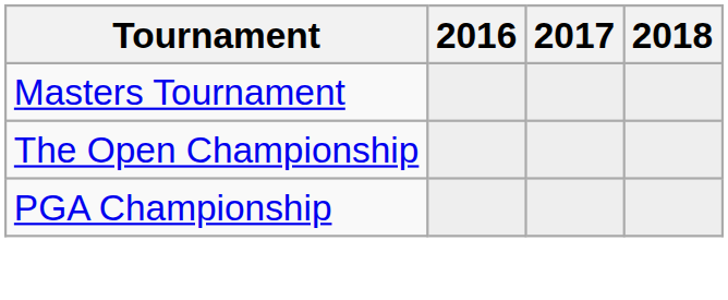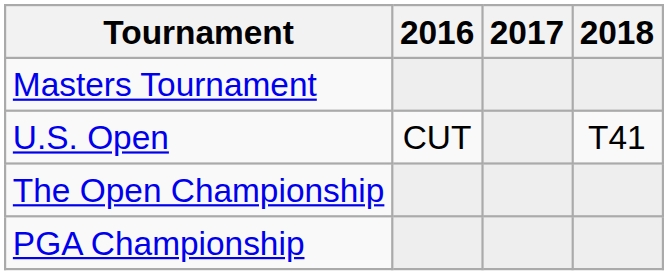 <table class="wikitable" style="font-size:95%;text-align:center;">
 <tr>
 <th>Tournament</th>
 <th>2016</th>
 <th>2017</th>
 <th>2018</th>
 </tr>
 <tr>
 <td align=left><a href='#'>Masters Tournament</a></td>
 <td style="background:#eeeeee;"></td>
 <td style="background:#eeeeee;"></td>
 <td style="background:#eeeeee;"></td>
 </tr>
 <tr>
+<td align=left><a href='#'>U.S. Open</a></td>
+<td>CUT</td>
+<td style="background:#eeeeee;"></td>
+<td>T41</td>
+</tr>
+<tr>
 <td align=left><a href='#'>The Open Championship</a></td>
 <td style="background:#eeeeee;"></td>
 <td style="background:#eeeeee;"></td>
 <td style="background:#eeeeee;"></td>
 </tr>
 <tr>
 <td align=left><a href='#'>PGA Championship</a></td>
 <td style="background:#eeeeee;"></td>
 <td style="background:#eeeeee;"></td>
 <td style="background:#eeeeee;"></td>
 </tr>
 </table>
